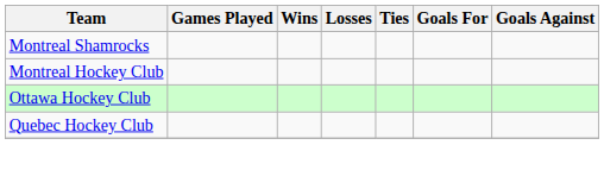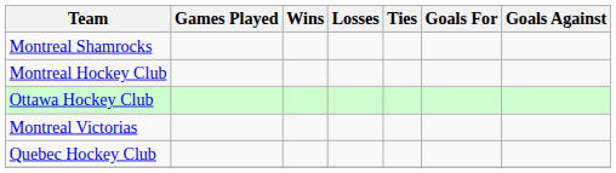 <table class="wikitable">
 <tr>
 <th>Team</th>
 <th>Games Played</th>
 <th>Wins</th>
 <th>Losses</th>
 <th>Ties</th>
 <th>Goals For</th>
 <th>Goals Against</th>
 </tr>
 <tr>
 <td><a href='#'>Montreal Shamrocks</a></td>
 <td></td>
 <td></td>
 <td></td>
 <td></td>
 <td></td>
 <td></td>
 </tr>
 <tr>
 <td><a href='#'>Montreal Hockey Club</a></td>
 <td></td>
 <td></td>
 <td></td>
 <td></td>
 <td></td>
 <td></td>
 </tr>
 <tr bgcolor="#CCFFCC">
 <td><a href='#'>Ottawa Hockey Club</a></td>
 <td></td>
 <td></td>
 <td></td>
 <td></td>
 <td></td>
 <td></td>
 </tr>
 <tr>
+<td><a href='#'>Montreal Victorias</a></td>
+<td></td>
+<td></td>
+<td></td>
+<td></td>
+<td></td>
+<td></td>
+</tr>
+<tr>
 <td><a href='#'>Quebec Hockey Club</a></td>
 <td></td>
 <td></td>
 <td></td>
 <td></td>
 <td></td>
 <td></td>
 </tr>
 <tr>
 </tr>
 </table>
